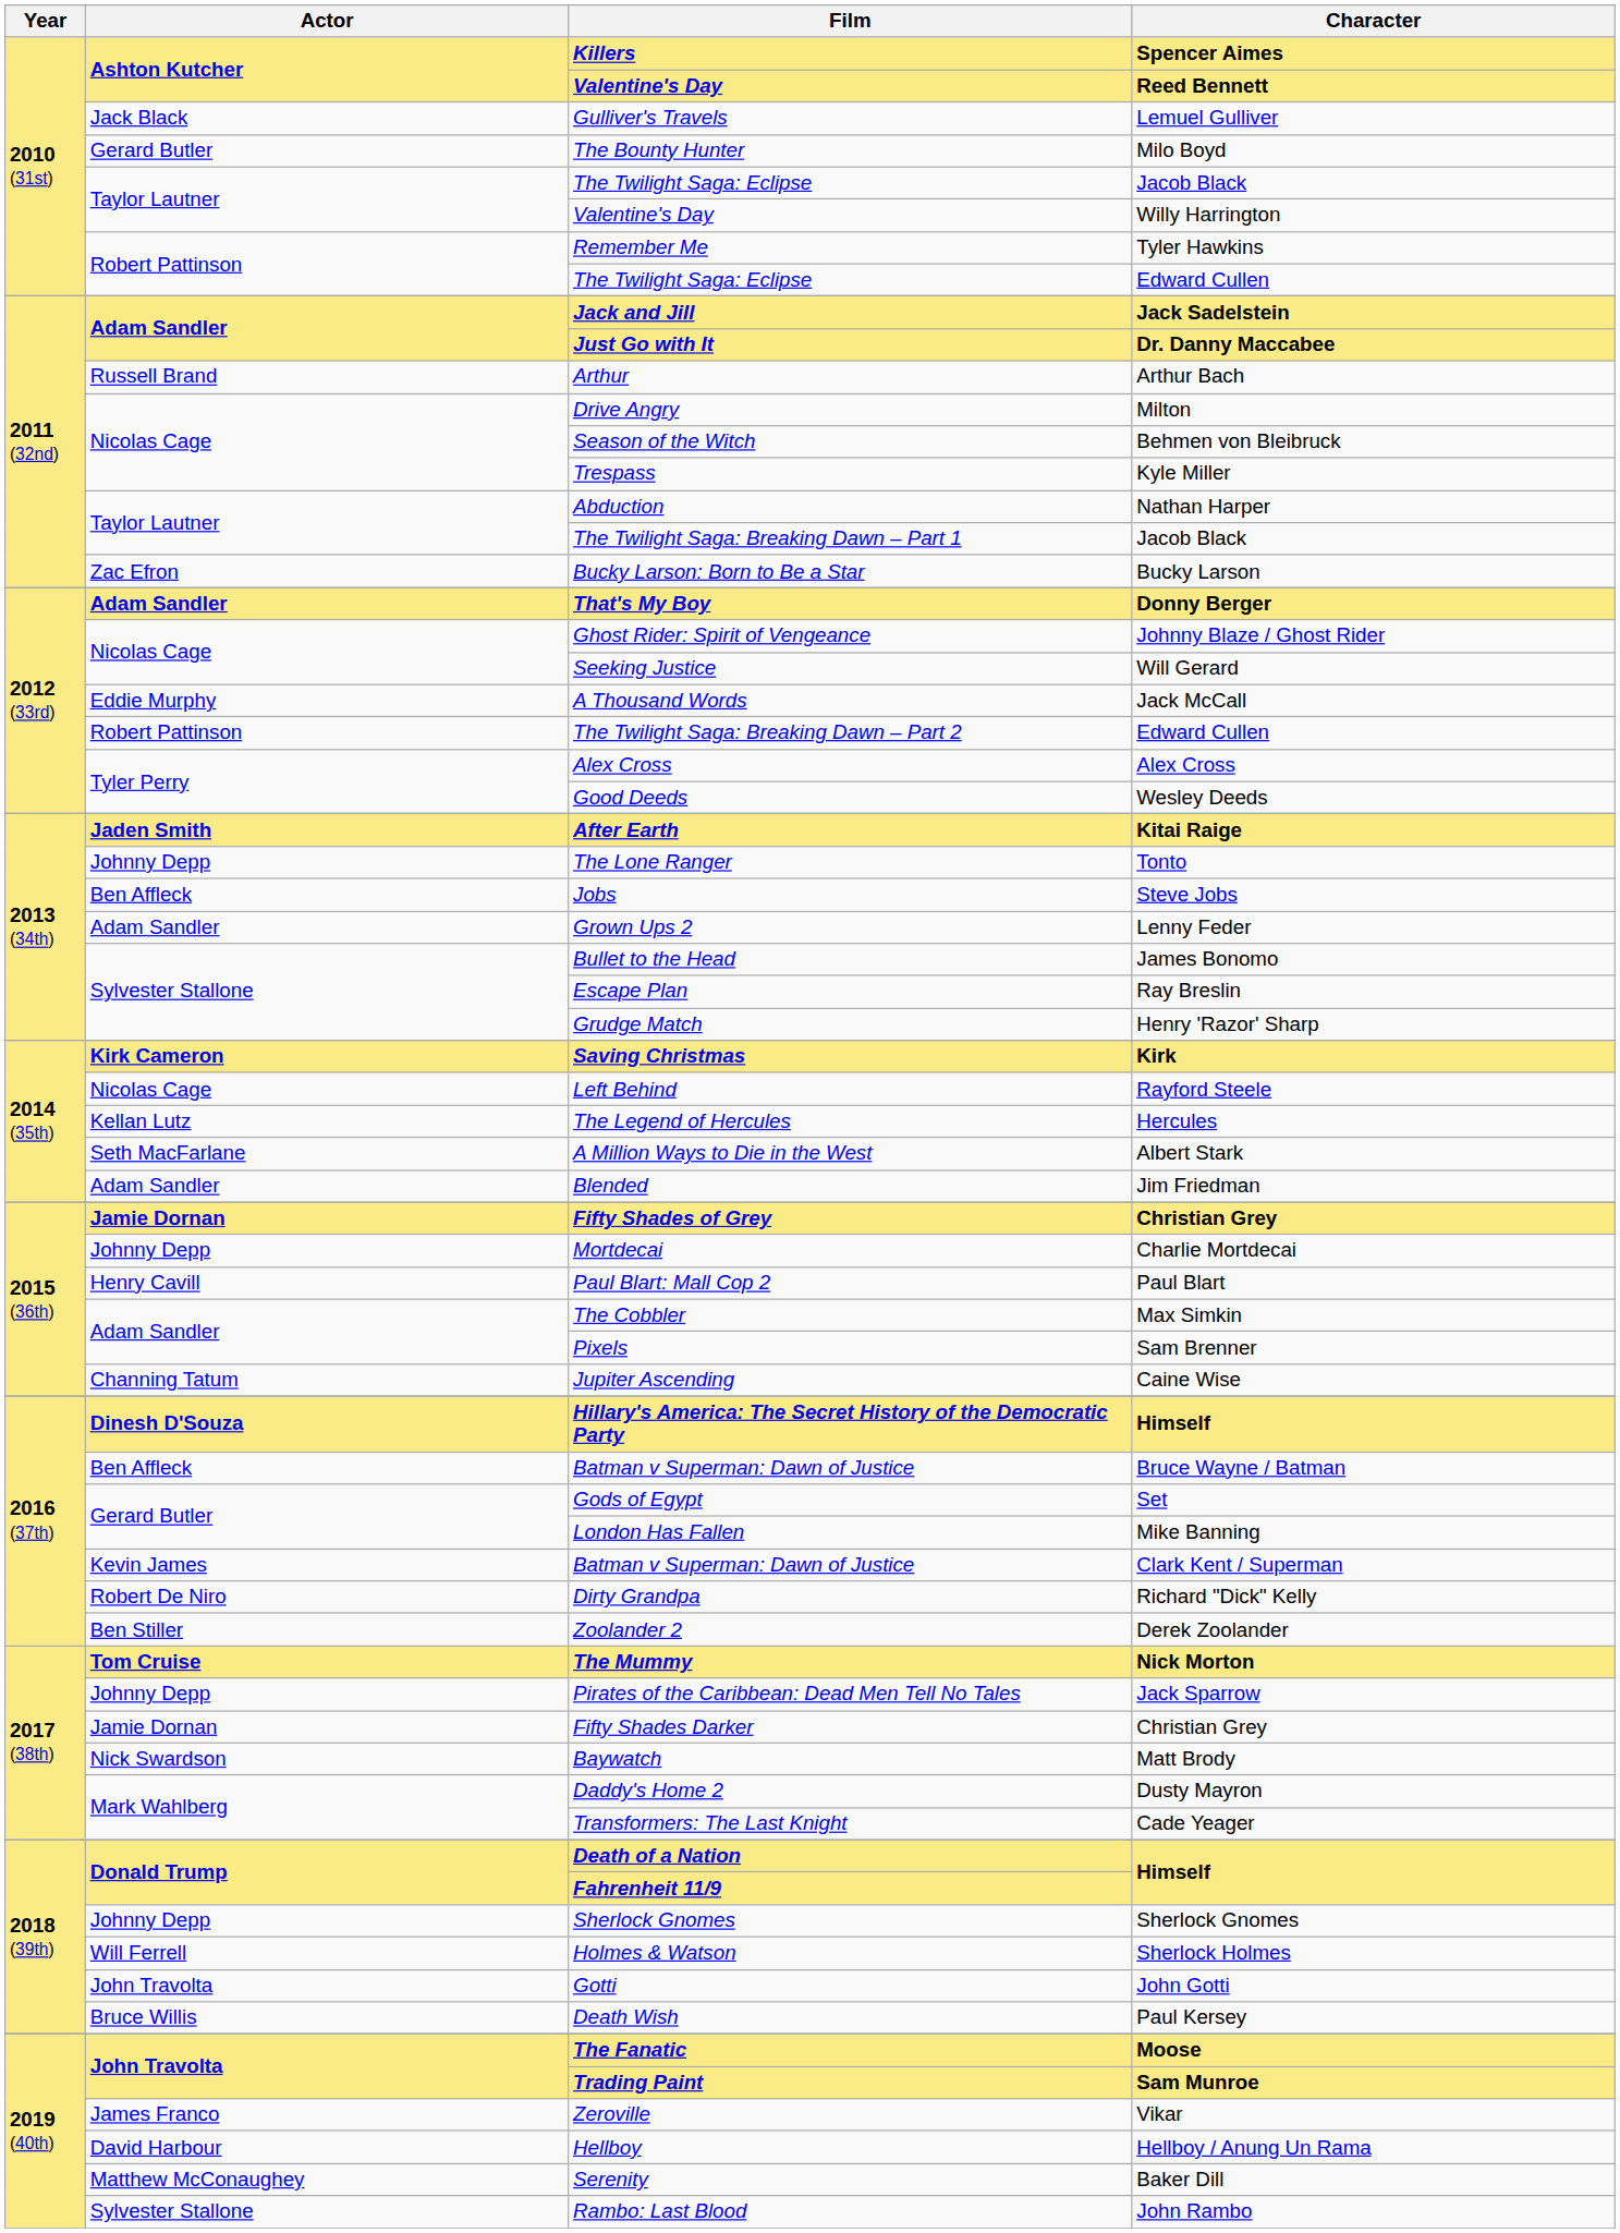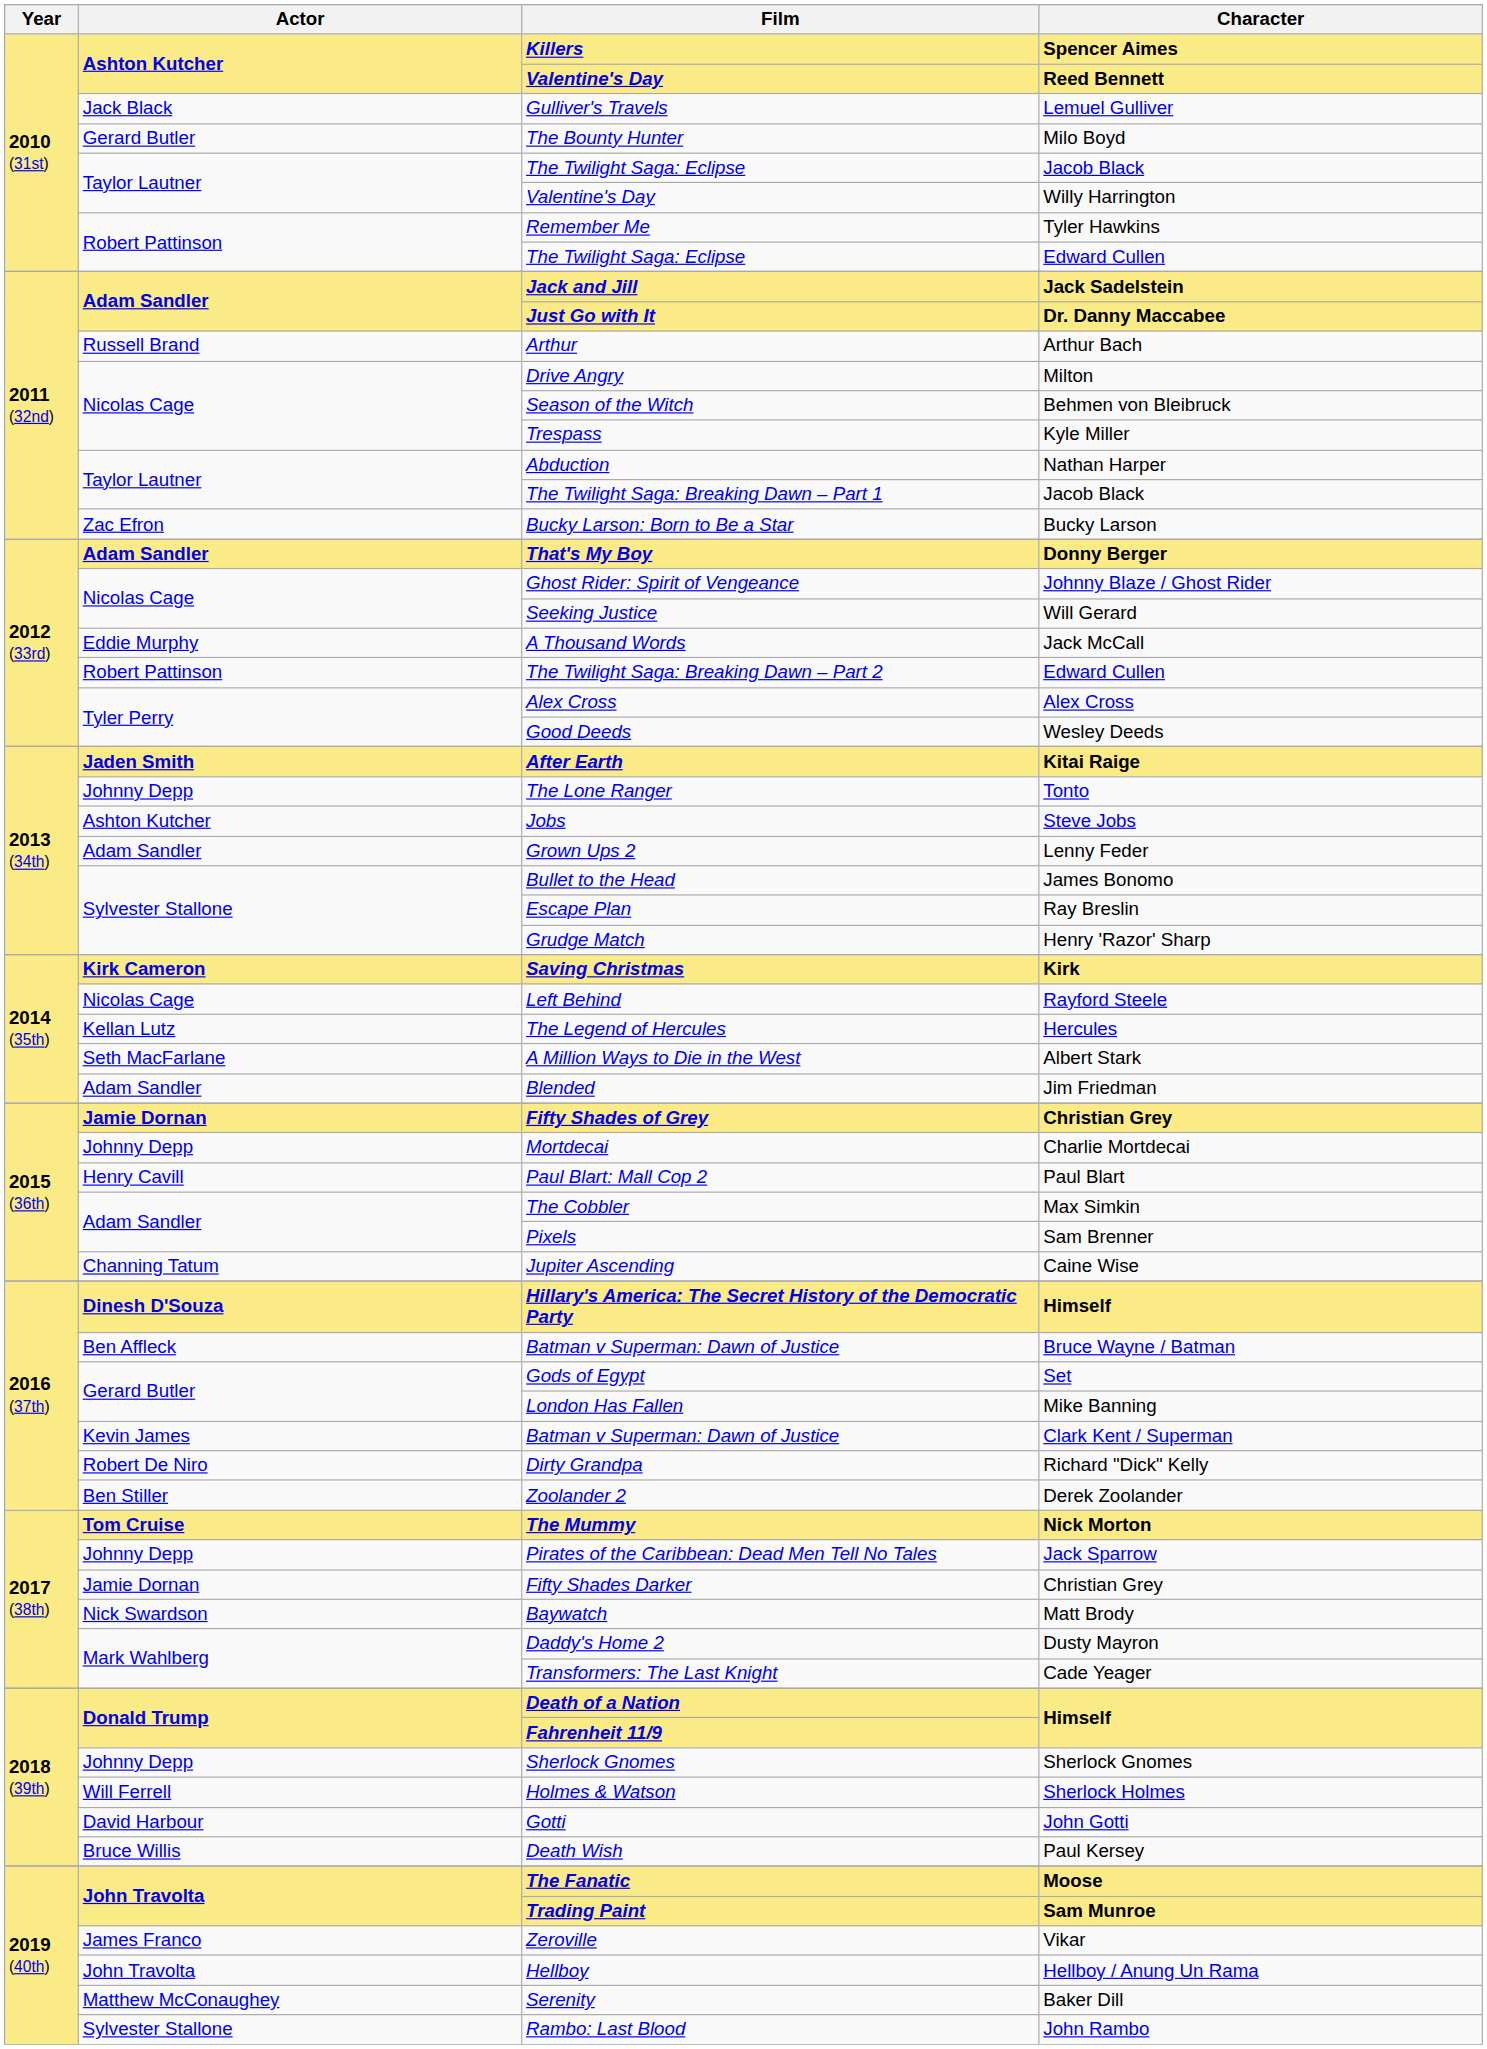 <table class="wikitable sortable" style="width:100%">
 <tr bgcolor="#bebebe">
 <th width="5%">Year</th>
 <th width="30%">Actor</th>
 <th width="35%">Film</th>
 <th width="30%">Character</th>
 </tr>
 <tr style="background:#FAEB86;">
 <td rowspan="8"><strong>2010</strong><br><small>(<a href='#'>31st</a>)</small></td>
 <td rowspan="2"><strong><a href='#'>Ashton Kutcher</a></strong></td>
 <td><strong><em><a href='#'>Killers</a></em></strong></td>
 <td><strong>Spencer Aimes</strong></td>
 </tr>
 <tr style="background:#FAEB86;">
 <td><strong><em><a href='#'>Valentine's Day</a></em></strong></td>
 <td><strong>Reed Bennett</strong></td>
 </tr>
 <tr>
 <td><a href='#'>Jack Black</a></td>
 <td><em><a href='#'>Gulliver's Travels</a></em></td>
 <td><a href='#'>Lemuel Gulliver</a></td>
 </tr>
 <tr>
 <td><a href='#'>Gerard Butler</a></td>
 <td><em><a href='#'>The Bounty Hunter</a></em></td>
 <td>Milo Boyd</td>
 </tr>
 <tr>
 <td rowspan="2"><a href='#'>Taylor Lautner</a></td>
 <td><em><a href='#'>The Twilight Saga: Eclipse</a></em></td>
 <td><a href='#'>Jacob Black</a></td>
 </tr>
 <tr>
 <td><em><a href='#'>Valentine's Day</a></em></td>
 <td>Willy Harrington</td>
 </tr>
 <tr>
 <td rowspan="2"><a href='#'>Robert Pattinson</a></td>
 <td><em><a href='#'>Remember Me</a></em></td>
 <td>Tyler Hawkins</td>
 </tr>
 <tr>
 <td><em><a href='#'>The Twilight Saga: Eclipse</a></em></td>
 <td><a href='#'>Edward Cullen</a></td>
 </tr>
 <tr>
 </tr>
 <tr style="background:#FAEB86;">
 <td rowspan="9"><strong>2011</strong><br><small>(<a href='#'>32nd</a>)</small></td>
 <td rowspan="2"><strong><a href='#'>Adam Sandler</a></strong></td>
 <td><strong><em><a href='#'>Jack and Jill</a></em></strong></td>
 <td><strong>Jack Sadelstein</strong></td>
 </tr>
 <tr style="background:#FAEB86;">
 <td><strong><em><a href='#'>Just Go with It</a></em></strong></td>
 <td><strong>Dr. Danny Maccabee</strong></td>
 </tr>
 <tr>
 <td><a href='#'>Russell Brand</a></td>
 <td><em><a href='#'>Arthur</a></em></td>
 <td>Arthur Bach</td>
 </tr>
 <tr>
 <td rowspan="3"><a href='#'>Nicolas Cage</a></td>
 <td><em><a href='#'>Drive Angry</a></em></td>
 <td>Milton</td>
 </tr>
 <tr>
 <td><em><a href='#'>Season of the Witch</a></em></td>
 <td>Behmen von Bleibruck</td>
 </tr>
 <tr>
 <td><em><a href='#'>Trespass</a></em></td>
 <td>Kyle Miller</td>
 </tr>
 <tr>
 <td rowspan= "2"><a href='#'>Taylor Lautner</a></td>
 <td><em><a href='#'>Abduction</a></em></td>
 <td>Nathan Harper</td>
 </tr>
 <tr>
 <td><em><a href='#'>The Twilight Saga: Breaking Dawn – Part 1</a></em></td>
 <td>Jacob Black</td>
 </tr>
 <tr>
 <td><a href='#'>Zac Efron</a></td>
 <td><em><a href='#'>Bucky Larson: Born to Be a Star</a></em></td>
 <td>Bucky Larson</td>
 </tr>
 <tr>
 </tr>
 <tr style="background:#FAEB86;">
 <td rowspan="7"><strong>2012</strong><br><small>(<a href='#'>33rd</a>)</small></td>
 <td><strong><a href='#'>Adam Sandler</a></strong></td>
 <td><strong><em><a href='#'>That's My Boy</a></em></strong></td>
 <td><strong>Donny Berger</strong></td>
 </tr>
 <tr>
 <td rowspan="2"><a href='#'>Nicolas Cage</a></td>
 <td><em><a href='#'>Ghost Rider: Spirit of Vengeance</a></em></td>
 <td><a href='#'>Johnny Blaze / Ghost Rider</a></td>
 </tr>
 <tr>
 <td><em><a href='#'>Seeking Justice</a></em></td>
 <td>Will Gerard</td>
 </tr>
 <tr>
 <td><a href='#'>Eddie Murphy</a></td>
 <td><em><a href='#'>A Thousand Words</a></em></td>
 <td>Jack McCall</td>
 </tr>
 <tr>
 <td><a href='#'>Robert Pattinson</a></td>
 <td><em><a href='#'>The Twilight Saga: Breaking Dawn – Part 2</a></em></td>
 <td><a href='#'>Edward Cullen</a></td>
 </tr>
 <tr>
 <td rowspan=2><a href='#'>Tyler Perry</a></td>
 <td><em><a href='#'>Alex Cross</a></em></td>
 <td><a href='#'>Alex Cross</a></td>
 </tr>
 <tr>
 <td><em><a href='#'>Good Deeds</a></em></td>
 <td>Wesley Deeds</td>
 </tr>
 <tr>
 </tr>
 <tr style="background:#FAEB86;">
 <td rowspan="7"><strong>2013</strong><br><small>(<a href='#'>34th</a>)</small></td>
 <td><strong><a href='#'>Jaden Smith</a></strong></td>
 <td><strong><em><a href='#'>After Earth</a></em></strong></td>
 <td><strong>Kitai Raige</strong></td>
 </tr>
 <tr>
 <td><a href='#'>Johnny Depp</a></td>
 <td><em><a href='#'>The Lone Ranger</a></em></td>
 <td><a href='#'>Tonto</a></td>
 </tr>
 <tr>
-<td><a href='#'>Ben Affleck</a></td>
+<td><a href='#'>Ashton Kutcher</a></td>
 <td><em><a href='#'>Jobs</a></em></td>
 <td><a href='#'>Steve Jobs</a></td>
 </tr>
 <tr>
 <td><a href='#'>Adam Sandler</a></td>
 <td><em><a href='#'>Grown Ups 2</a></em></td>
 <td>Lenny Feder</td>
 </tr>
 <tr>
 <td rowspan="3"><a href='#'>Sylvester Stallone</a></td>
 <td><em><a href='#'>Bullet to the Head</a></em></td>
 <td>James Bonomo</td>
 </tr>
 <tr>
 <td><em><a href='#'>Escape Plan</a></em></td>
 <td>Ray Breslin</td>
 </tr>
 <tr>
 <td><em><a href='#'>Grudge Match</a></em></td>
 <td>Henry 'Razor' Sharp</td>
 </tr>
 <tr>
 </tr>
 <tr style="background:#FAEB86;">
 <td rowspan="5"><strong>2014</strong><br><small>(<a href='#'>35th</a>)</small></td>
 <td><strong><a href='#'>Kirk Cameron</a></strong></td>
 <td><strong><em><a href='#'>Saving Christmas</a></em></strong></td>
 <td><strong>Kirk</strong></td>
 </tr>
 <tr>
 <td><a href='#'>Nicolas Cage</a></td>
 <td><em><a href='#'>Left Behind</a></em></td>
 <td><a href='#'>Rayford Steele</a></td>
 </tr>
 <tr>
 <td><a href='#'>Kellan Lutz</a></td>
 <td><em><a href='#'>The Legend of Hercules</a></em></td>
 <td><a href='#'>Hercules</a></td>
 </tr>
 <tr>
 <td><a href='#'>Seth MacFarlane</a></td>
 <td><em><a href='#'>A Million Ways to Die in the West</a></em></td>
 <td>Albert Stark</td>
 </tr>
 <tr>
 <td><a href='#'>Adam Sandler</a></td>
 <td><em><a href='#'>Blended</a></em></td>
 <td>Jim Friedman</td>
 </tr>
 <tr>
 </tr>
 <tr style="background:#FAEB86;">
 <td rowspan="6"><strong>2015</strong><br><small>(<a href='#'>36th</a>)</small></td>
 <td><strong><a href='#'>Jamie Dornan</a></strong></td>
 <td><strong><em><a href='#'>Fifty Shades of Grey</a></em></strong></td>
 <td><strong>Christian Grey</strong></td>
 </tr>
 <tr>
 <td><a href='#'>Johnny Depp</a></td>
 <td><em><a href='#'>Mortdecai</a></em></td>
 <td>Charlie Mortdecai</td>
 </tr>
 <tr>
 <td><a href='#'>Henry Cavill</a></td>
 <td><em><a href='#'>Paul Blart: Mall Cop 2</a></em></td>
 <td>Paul Blart</td>
 </tr>
 <tr>
 <td rowspan=2><a href='#'>Adam Sandler</a></td>
 <td><em><a href='#'>The Cobbler</a></em></td>
 <td>Max Simkin</td>
 </tr>
 <tr>
 <td><em><a href='#'>Pixels</a></em></td>
 <td>Sam Brenner</td>
 </tr>
 <tr>
 <td><a href='#'>Channing Tatum</a></td>
 <td><em><a href='#'>Jupiter Ascending</a></em></td>
 <td>Caine Wise</td>
 </tr>
 <tr>
 </tr>
 <tr style="background: #FAEB86;">
 <td rowspan="7"><strong>2016</strong><br><small>(<a href='#'>37th</a>)</small></td>
 <td><strong><a href='#'>Dinesh D'Souza</a></strong></td>
 <td><strong><em><a href='#'>Hillary's America: The Secret History of the Democratic Party</a></em></strong></td>
 <td><strong>Himself</strong></td>
 </tr>
 <tr>
 <td><a href='#'>Ben Affleck</a></td>
 <td><em><a href='#'>Batman v Superman: Dawn of Justice</a></em></td>
 <td><a href='#'>Bruce Wayne / Batman</a></td>
 </tr>
 <tr>
 <td rowspan=2><a href='#'>Gerard Butler</a></td>
 <td><em><a href='#'>Gods of Egypt</a></em></td>
 <td><a href='#'>Set</a></td>
 </tr>
 <tr>
 <td><em><a href='#'>London Has Fallen</a></em></td>
 <td>Mike Banning</td>
 </tr>
 <tr>
 <td><a href='#'>Kevin James</a></td>
 <td><em><a href='#'>Batman v Superman: Dawn of Justice</a></em></td>
 <td><a href='#'>Clark Kent / Superman</a></td>
 </tr>
 <tr>
 <td><a href='#'>Robert De Niro</a></td>
 <td><em><a href='#'>Dirty Grandpa</a></em></td>
 <td>Richard "Dick" Kelly</td>
 </tr>
 <tr>
 <td><a href='#'>Ben Stiller</a></td>
 <td><em><a href='#'>Zoolander 2</a></em></td>
 <td>Derek Zoolander</td>
 </tr>
 <tr style="background: #FAEB86;">
 <td rowspan="6"><strong>2017</strong><br><small>(<a href='#'>38th</a>)</small> <br></td>
 <td><strong><a href='#'>Tom Cruise</a></strong></td>
 <td><strong><em><a href='#'>The Mummy</a></em></strong></td>
 <td><strong>Nick Morton</strong></td>
 </tr>
 <tr>
 <td><a href='#'>Johnny Depp</a></td>
 <td><em><a href='#'>Pirates of the Caribbean: Dead Men Tell No Tales</a></em></td>
 <td><a href='#'>Jack Sparrow</a></td>
 </tr>
 <tr>
 <td><a href='#'>Jamie Dornan</a></td>
 <td><em><a href='#'>Fifty Shades Darker</a></em></td>
 <td>Christian Grey</td>
 </tr>
 <tr>
 <td><a href='#'>Nick Swardson</a></td>
 <td><em><a href='#'>Baywatch</a></em></td>
 <td>Matt Brody</td>
 </tr>
 <tr>
 <td rowspan=2><a href='#'>Mark Wahlberg</a></td>
 <td><em><a href='#'>Daddy's Home 2</a></em></td>
 <td>Dusty Mayron</td>
 </tr>
 <tr>
 <td><em><a href='#'>Transformers: The Last Knight</a></em></td>
 <td>Cade Yeager</td>
 </tr>
 <tr>
 </tr>
 <tr style="background:#FAEB86;">
 <td rowspan="6"><strong>2018</strong><br><small>(<a href='#'>39th</a>)</small></td>
 <td rowspan="2"><strong><a href='#'>Donald Trump</a></strong></td>
 <td><strong><em><a href='#'>Death of a Nation</a></em></strong></td>
 <td rowspan="2"><strong>Himself</strong></td>
 </tr>
 <tr style="background:#FAEB86;">
 <td><strong><em><a href='#'>Fahrenheit 11/9</a></em></strong></td>
 </tr>
 <tr>
 <td><a href='#'>Johnny Depp</a></td>
 <td><em><a href='#'>Sherlock Gnomes</a></em></td>
 <td>Sherlock Gnomes</td>
 </tr>
 <tr>
 <td><a href='#'>Will Ferrell</a></td>
 <td><em><a href='#'>Holmes & Watson</a></em></td>
 <td><a href='#'>Sherlock Holmes</a></td>
 </tr>
 <tr>
-<td><a href='#'>John Travolta</a></td>
+<td><a href='#'>David Harbour</a></td>
 <td><em><a href='#'>Gotti</a></em></td>
 <td><a href='#'>John Gotti</a></td>
 </tr>
 <tr>
 <td><a href='#'>Bruce Willis</a></td>
 <td><em><a href='#'>Death Wish</a></em></td>
 <td>Paul Kersey</td>
 </tr>
 <tr>
 </tr>
 <tr style="background:#FAEB86;">
 <td rowspan="6"><strong>2019</strong><br><small>(<a href='#'>40th</a>)</small></td>
 <td rowspan="2"><strong><a href='#'>John Travolta</a></strong></td>
 <td><strong><em><a href='#'>The Fanatic</a></em></strong></td>
 <td><strong>Moose</strong></td>
 </tr>
 <tr style="background:#FAEB86;">
 <td><strong><em><a href='#'>Trading Paint</a></em></strong></td>
 <td><strong>Sam Munroe</strong></td>
 </tr>
 <tr>
 <td><a href='#'>James Franco</a></td>
 <td><em><a href='#'>Zeroville</a></em></td>
 <td>Vikar</td>
 </tr>
 <tr>
-<td><a href='#'>David Harbour</a></td>
+<td><a href='#'>John Travolta</a></td>
 <td><em><a href='#'>Hellboy</a></em></td>
 <td><a href='#'>Hellboy / Anung Un Rama</a></td>
 </tr>
 <tr>
 <td><a href='#'>Matthew McConaughey</a></td>
 <td><em><a href='#'>Serenity</a></em></td>
 <td>Baker Dill</td>
 </tr>
 <tr>
 <td><a href='#'>Sylvester Stallone</a></td>
 <td><em><a href='#'>Rambo: Last Blood</a></em></td>
 <td><a href='#'>John Rambo</a></td>
 </tr>
 <tr>
 </tr>
 </table>
